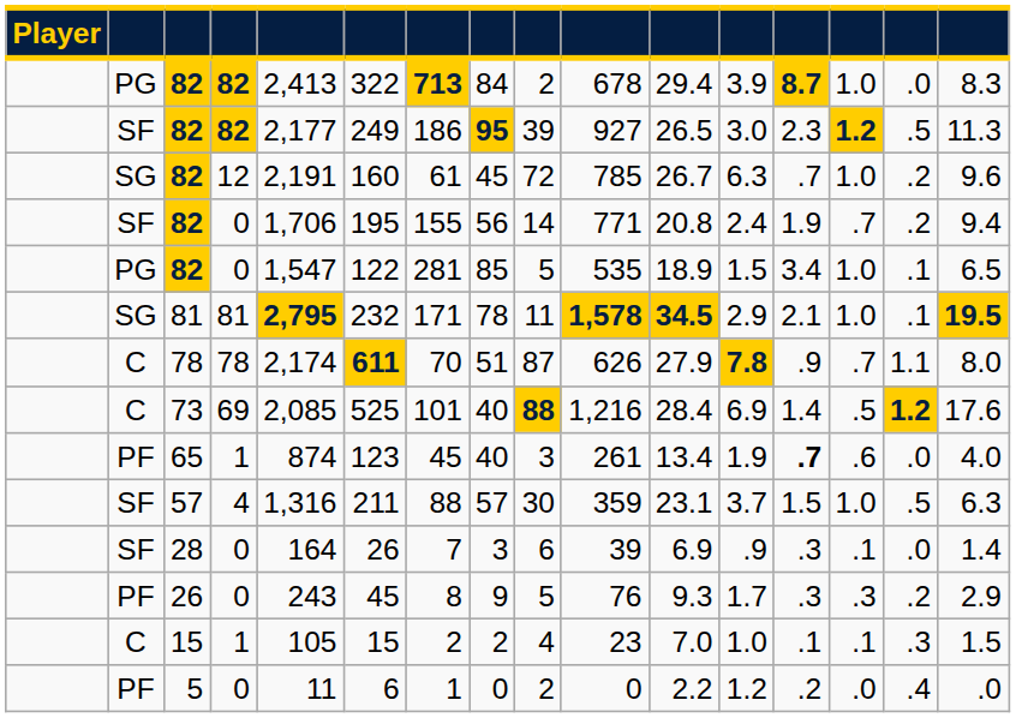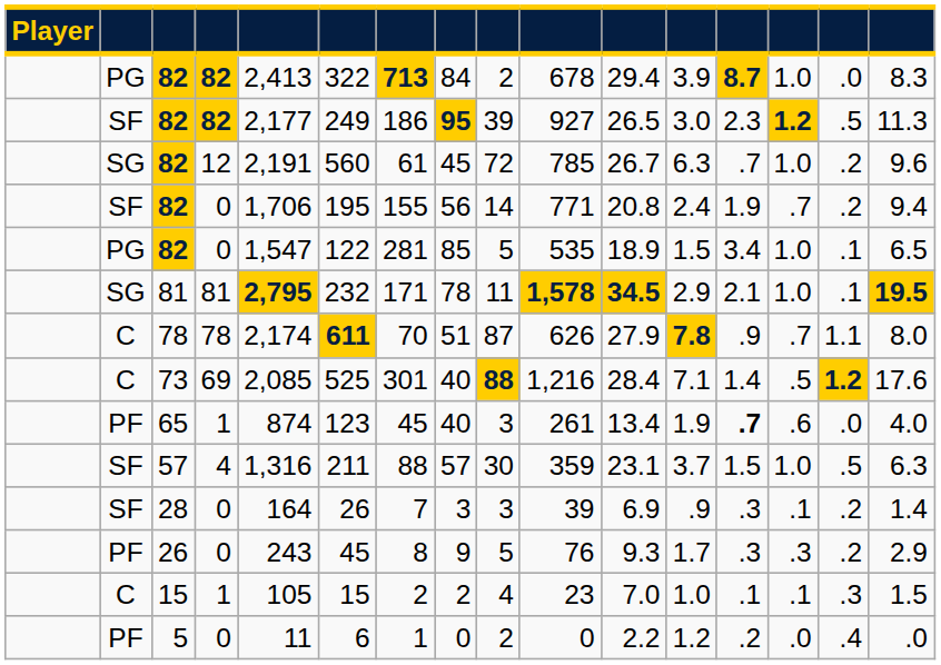 <table class="wikitable sortable" style="font-size: 95%; text-align:right;">
 <tr>
 <th style="background:#041E42; color:#FFCD00; border-top:#FFCD00 3px solid; border-bottom:#FFCD00 3px solid;">Player</th>
 <th style="background:#041E42; color:#FFCD00; border-top:#FFCD00 3px solid; border-bottom:#FFCD00 3px solid;"></th>
 <th style="background:#041E42; color:#FFCD00; border-top:#FFCD00 3px solid; border-bottom:#FFCD00 3px solid;"></th>
 <th style="background:#041E42; color:#FFCD00; border-top:#FFCD00 3px solid; border-bottom:#FFCD00 3px solid;"></th>
 <th style="background:#041E42; color:#FFCD00; border-top:#FFCD00 3px solid; border-bottom:#FFCD00 3px solid;"></th>
 <th style="background:#041E42; color:#FFCD00; border-top:#FFCD00 3px solid; border-bottom:#FFCD00 3px solid;"></th>
 <th style="background:#041E42; color:#FFCD00; border-top:#FFCD00 3px solid; border-bottom:#FFCD00 3px solid;"></th>
 <th style="background:#041E42; color:#FFCD00; border-top:#FFCD00 3px solid; border-bottom:#FFCD00 3px solid;"></th>
 <th style="background:#041E42; color:#FFCD00; border-top:#FFCD00 3px solid; border-bottom:#FFCD00 3px solid;"></th>
 <th style="background:#041E42; color:#FFCD00; border-top:#FFCD00 3px solid; border-bottom:#FFCD00 3px solid;"></th>
 <th style="background:#041E42; color:#FFCD00; border-top:#FFCD00 3px solid; border-bottom:#FFCD00 3px solid;"></th>
 <th style="background:#041E42; color:#FFCD00; border-top:#FFCD00 3px solid; border-bottom:#FFCD00 3px solid;"></th>
 <th style="background:#041E42; color:#FFCD00; border-top:#FFCD00 3px solid; border-bottom:#FFCD00 3px solid;"></th>
 <th style="background:#041E42; color:#FFCD00; border-top:#FFCD00 3px solid; border-bottom:#FFCD00 3px solid;"></th>
 <th style="background:#041E42; color:#FFCD00; border-top:#FFCD00 3px solid; border-bottom:#FFCD00 3px solid;"></th>
 <th style="background:#041E42; color:#FFCD00; border-top:#FFCD00 3px solid; border-bottom:#FFCD00 3px solid;"></th>
 </tr>
 <tr>
 <td style="text-align:left;"></td>
 <td style="text-align:center;">PG</td>
 <td style="background:#FFCD00; color:#041E42;"><strong>82</strong></td>
 <td style="background:#FFCD00; color:#041E42;"><strong>82</strong></td>
 <td>2,413</td>
 <td>322</td>
 <td style="background:#FFCD00; color:#041E42;"><strong>713</strong></td>
 <td>84</td>
 <td>2</td>
 <td>678</td>
 <td>29.4</td>
 <td>3.9</td>
 <td style="background:#FFCD00; color:#041E42;"><strong>8.7</strong></td>
 <td>1.0</td>
 <td>.0</td>
 <td>8.3</td>
 </tr>
 <tr>
 <td style="text-align:left;"></td>
 <td style="text-align:center;">SF</td>
 <td style="background:#FFCD00; color:#041E42;"><strong>82</strong></td>
 <td style="background:#FFCD00; color:#041E42;"><strong>82</strong></td>
 <td>2,177</td>
 <td>249</td>
 <td>186</td>
 <td style="background:#FFCD00; color:#041E42;"><strong>95</strong></td>
 <td>39</td>
 <td>927</td>
 <td>26.5</td>
 <td>3.0</td>
 <td>2.3</td>
 <td style="background:#FFCD00; color:#041E42;"><strong>1.2</strong></td>
 <td>.5</td>
 <td>11.3</td>
 </tr>
 <tr>
 <td style="text-align:left;"></td>
 <td style="text-align:center;">SG</td>
 <td style="background:#FFCD00; color:#041E42;"><strong>82</strong></td>
 <td>12</td>
 <td>2,191</td>
-<td>160</td>
+<td>560</td>
 <td>61</td>
 <td>45</td>
 <td>72</td>
 <td>785</td>
 <td>26.7</td>
 <td>6.3</td>
 <td>.7</td>
 <td>1.0</td>
 <td>.2</td>
 <td>9.6</td>
 </tr>
 <tr>
 <td style="text-align:left;"></td>
 <td style="text-align:center;">SF</td>
 <td style="background:#FFCD00; color:#041E42;"><strong>82</strong></td>
 <td>0</td>
 <td>1,706</td>
 <td>195</td>
 <td>155</td>
 <td>56</td>
 <td>14</td>
 <td>771</td>
 <td>20.8</td>
 <td>2.4</td>
 <td>1.9</td>
 <td>.7</td>
 <td>.2</td>
 <td>9.4</td>
 </tr>
 <tr>
 <td style="text-align:left;"></td>
 <td style="text-align:center;">PG</td>
 <td style="background:#FFCD00; color:#041E42;"><strong>82</strong></td>
 <td>0</td>
 <td>1,547</td>
 <td>122</td>
 <td>281</td>
 <td>85</td>
 <td>5</td>
 <td>535</td>
 <td>18.9</td>
 <td>1.5</td>
 <td>3.4</td>
 <td>1.0</td>
 <td>.1</td>
 <td>6.5</td>
 </tr>
 <tr>
 <td style="text-align:left;"></td>
 <td style="text-align:center;">SG</td>
 <td>81</td>
 <td>81</td>
 <td style="background:#FFCD00; color:#041E42;"><strong>2,795</strong></td>
 <td>232</td>
 <td>171</td>
 <td>78</td>
 <td>11</td>
 <td style="background:#FFCD00; color:#041E42;"><strong>1,578</strong></td>
 <td style="background:#FFCD00; color:#041E42;"><strong>34.5</strong></td>
 <td>2.9</td>
 <td>2.1</td>
 <td>1.0</td>
 <td>.1</td>
 <td style="background:#FFCD00; color:#041E42;"><strong>19.5</strong></td>
 </tr>
 <tr>
 <td style="text-align:left;"></td>
 <td style="text-align:center;">C</td>
 <td>78</td>
 <td>78</td>
 <td>2,174</td>
 <td style="background:#FFCD00; color:#041E42;"><strong>611</strong></td>
 <td>70</td>
 <td>51</td>
 <td>87</td>
 <td>626</td>
 <td>27.9</td>
 <td style="background:#FFCD00; color:#041E42;"><strong>7.8</strong></td>
 <td>.9</td>
 <td>.7</td>
 <td>1.1</td>
 <td>8.0</td>
 </tr>
 <tr>
 <td style="text-align:left;"></td>
 <td style="text-align:center;">C</td>
 <td>73</td>
 <td>69</td>
 <td>2,085</td>
 <td>525</td>
-<td>101</td>
+<td>301</td>
 <td>40</td>
 <td style="background:#FFCD00; color:#041E42;"><strong>88</strong></td>
 <td>1,216</td>
 <td>28.4</td>
-<td>6.9</td>
+<td>7.1</td>
 <td>1.4</td>
 <td>.5</td>
 <td style="background:#FFCD00; color:#041E42;"><strong>1.2</strong></td>
 <td>17.6</td>
 </tr>
 <tr>
 <td style="text-align:left;"></td>
 <td style="text-align:center;">PF</td>
 <td>65</td>
 <td>1</td>
 <td>874</td>
 <td>123</td>
 <td>45</td>
 <td>40</td>
 <td>3</td>
 <td>261</td>
 <td>13.4</td>
 <td>1.9</td>
 <td><strong>.7</strong></td>
 <td>.6</td>
 <td>.0</td>
 <td>4.0</td>
 </tr>
 <tr>
 <td style="text-align:left;"></td>
 <td style="text-align:center;">SF</td>
 <td>57</td>
 <td>4</td>
 <td>1,316</td>
 <td>211</td>
 <td>88</td>
 <td>57</td>
 <td>30</td>
 <td>359</td>
 <td>23.1</td>
 <td>3.7</td>
 <td>1.5</td>
 <td>1.0</td>
 <td>.5</td>
 <td>6.3</td>
 </tr>
 <tr>
 <td style="text-align:left;"></td>
 <td style="text-align:center;">SF</td>
 <td>28</td>
 <td>0</td>
 <td>164</td>
 <td>26</td>
 <td>7</td>
 <td>3</td>
-<td>6</td>
+<td>3</td>
 <td>39</td>
 <td>6.9</td>
 <td>.9</td>
 <td>.3</td>
 <td>.1</td>
-<td>.0</td>
+<td>.2</td>
 <td>1.4</td>
 </tr>
 <tr>
 <td style="text-align:left;"></td>
 <td style="text-align:center;">PF</td>
 <td>26</td>
 <td>0</td>
 <td>243</td>
 <td>45</td>
 <td>8</td>
 <td>9</td>
 <td>5</td>
 <td>76</td>
 <td>9.3</td>
 <td>1.7</td>
 <td>.3</td>
 <td>.3</td>
 <td>.2</td>
 <td>2.9</td>
 </tr>
 <tr>
 <td style="text-align:left;"></td>
 <td style="text-align:center;">C</td>
 <td>15</td>
 <td>1</td>
 <td>105</td>
 <td>15</td>
 <td>2</td>
 <td>2</td>
 <td>4</td>
 <td>23</td>
 <td>7.0</td>
 <td>1.0</td>
 <td>.1</td>
 <td>.1</td>
 <td>.3</td>
 <td>1.5</td>
 </tr>
 <tr>
 <td style="text-align:left;"></td>
 <td style="text-align:center;">PF</td>
 <td>5</td>
 <td>0</td>
 <td>11</td>
 <td>6</td>
 <td>1</td>
 <td>0</td>
 <td>2</td>
 <td>0</td>
 <td>2.2</td>
 <td>1.2</td>
 <td>.2</td>
 <td>.0</td>
 <td>.4</td>
 <td>.0</td>
 </tr>
 </table>
